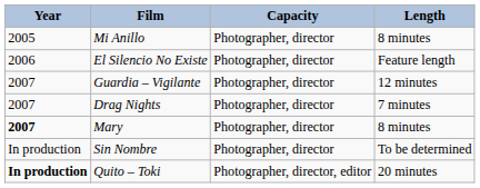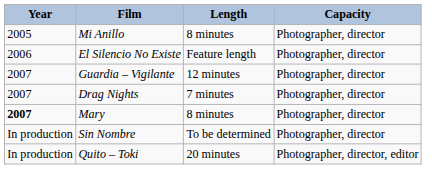 <table class="wikitable" style="font-size:90%;">
 <tr>
 <th style="background:#B0C4DE;">Year</th>
 <th style="background:#B0C4DE;">Film</th>
+<th style="background:#B0C4DE;">Length</th>
 <th style="background:#B0C4DE;">Capacity</th>
-<th style="background:#B0C4DE;">Length</th>
 </tr>
 <tr>
 <td>2005</td>
 <td><em>Mi Anillo</em></td>
+<td>8 minutes</td>
 <td>Photographer, director</td>
-<td>8 minutes</td>
 </tr>
 <tr>
 <td>2006</td>
 <td><em>El Silencio No Existe</em></td>
+<td>Feature length</td>
 <td>Photographer, director</td>
-<td>Feature length</td>
 </tr>
 <tr>
 <td>2007</td>
 <td><em>Guardia – Vigilante</em></td>
+<td>12 minutes</td>
 <td>Photographer, director</td>
-<td>12 minutes</td>
 </tr>
 <tr>
 <td>2007</td>
 <td><em>Drag Nights</em></td>
+<td>7 minutes</td>
 <td>Photographer, director</td>
-<td>7 minutes</td>
 </tr>
 <tr>
 <td><strong>2007</strong></td>
 <td><em>Mary</em></td>
+<td>8 minutes</td>
 <td>Photographer, director</td>
-<td>8 minutes</td>
 </tr>
 <tr>
 <td>In production</td>
 <td><em>Sin Nombre</em></td>
+<td>To be determined</td>
 <td>Photographer, director</td>
-<td>To be determined</td>
 </tr>
 <tr>
-<td><strong>In production</strong></td>
+<td>In production</td>
 <td><em>Quito – Toki</em></td>
+<td>20 minutes</td>
 <td>Photographer, director, editor</td>
-<td>20 minutes</td>
 </tr>
 </table>
